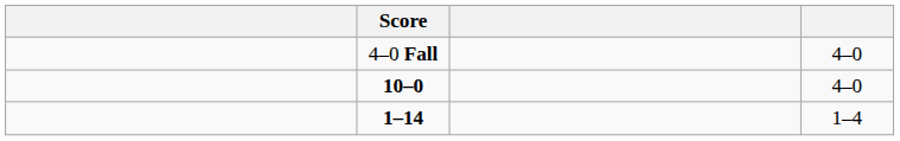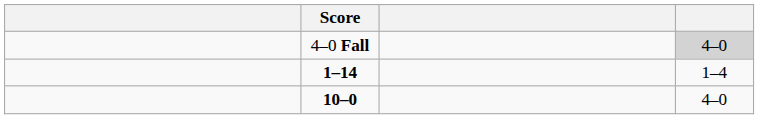 <table class="wikitable" style="text-align: center; ">
 <tr>
 <th align="right" width="270"></th>
 <th width="65">Score</th>
 <th align="left" width="270"></th>
 <th width="65"></th>
 </tr>
 <tr>
 <td align="left"><strong></strong></td>
 <td>4–0 <strong>Fall</strong></td>
 <td align="left"></td>
-<td>4–0 <strong></strong></td>
+<td style="background: lightgrey;">4–0 <strong></strong></td>
+</tr>
+<tr>
+<td align="left"></td>
+<td><strong>1–14</strong></td>
+<td align="left"><strong></strong></td>
+<td>1–4 <strong></strong></td>
 </tr>
 <tr>
 <td align="left"><strong></strong></td>
 <td><strong>10–0</strong></td>
 <td align="left"></td>
 <td>4–0 <strong></strong></td>
 </tr>
-<tr>
-<td align="left"></td>
-<td><strong>1–14</strong></td>
-<td align="left"><strong></strong></td>
-<td>1–4 <strong></strong></td>
-</tr>
 </table>
